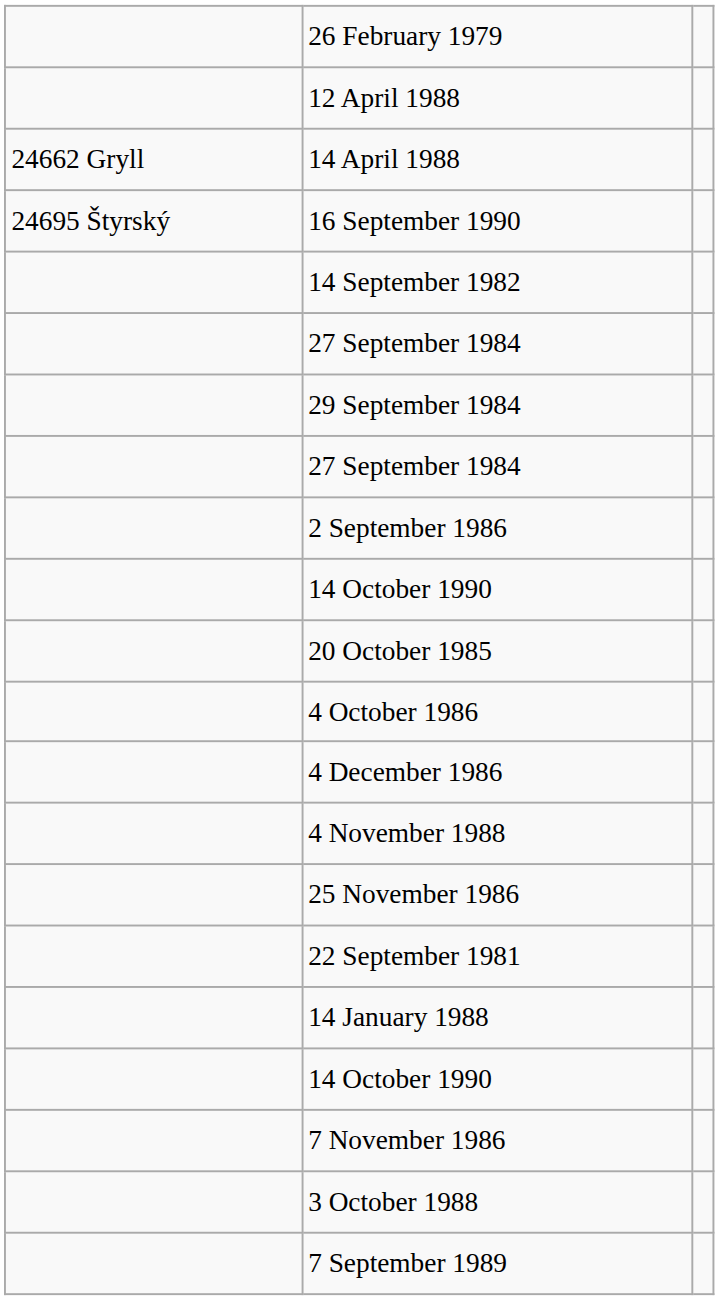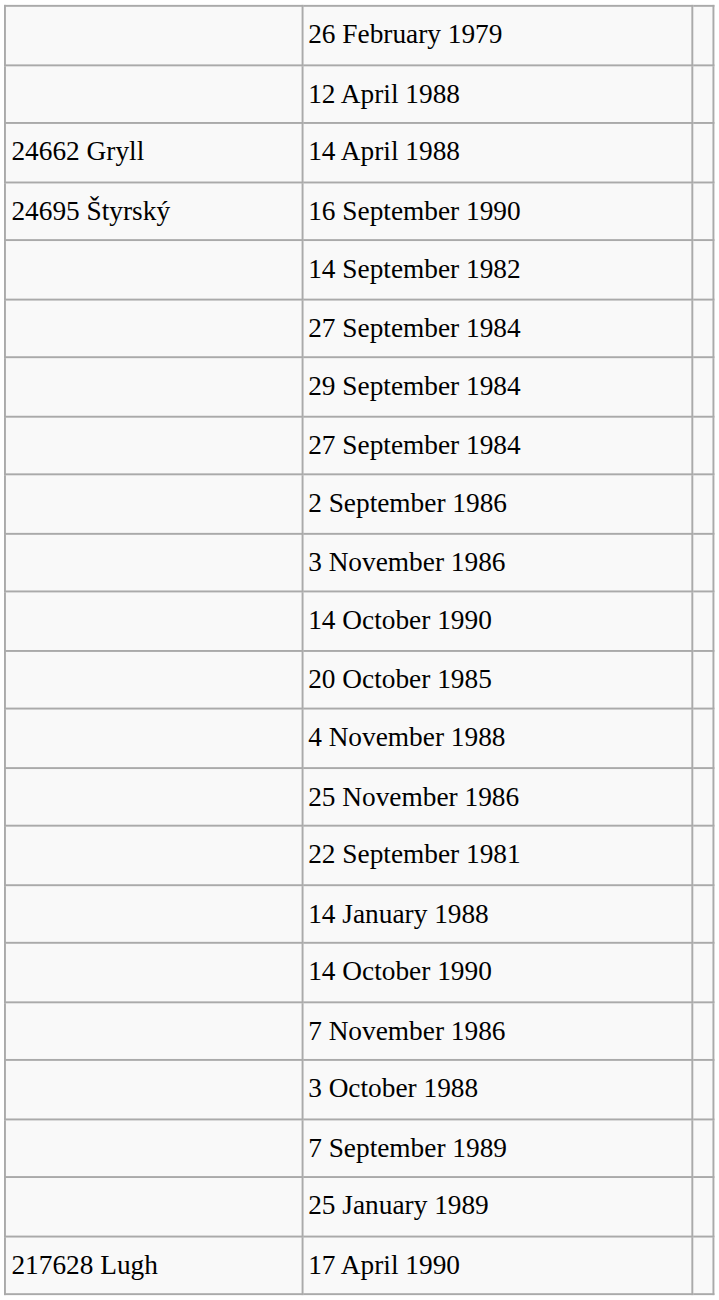 <table class="wikitable" style="font-size: 89%; float: left; width: 26em; margin-right: 1em; height: 672px">
 <tr>
 <td></td>
 <td>26 February 1979</td>
 <td></td>
 </tr>
 <tr>
 <td></td>
 <td>12 April 1988</td>
 <td></td>
 </tr>
 <tr>
 <td>24662 Gryll</td>
 <td>14 April 1988</td>
 <td></td>
 </tr>
 <tr>
 <td>24695 Štyrský</td>
 <td>16 September 1990</td>
 <td></td>
 </tr>
 <tr>
 <td></td>
 <td>14 September 1982</td>
 <td></td>
 </tr>
 <tr>
 <td></td>
 <td>27 September 1984</td>
 <td></td>
 </tr>
 <tr>
 <td></td>
 <td>29 September 1984</td>
 <td></td>
 </tr>
 <tr>
 <td></td>
 <td>27 September 1984</td>
 <td></td>
 </tr>
 <tr>
 <td></td>
 <td>2 September 1986</td>
 <td></td>
 </tr>
 <tr>
 <td></td>
+<td>3 November 1986</td>
+<td></td>
+</tr>
+<tr>
+<td></td>
 <td>14 October 1990</td>
 <td></td>
 </tr>
 <tr>
 <td></td>
 <td>20 October 1985</td>
-<td></td>
-</tr>
-<tr>
-<td></td>
-<td>4 October 1986</td>
-<td></td>
-</tr>
-<tr>
-<td></td>
-<td>4 December 1986</td>
 <td></td>
 </tr>
 <tr>
 <td></td>
 <td>4 November 1988</td>
 <td></td>
 </tr>
 <tr>
 <td></td>
 <td>25 November 1986</td>
 <td></td>
 </tr>
 <tr>
 <td></td>
 <td>22 September 1981</td>
 <td></td>
 </tr>
 <tr>
 <td></td>
 <td>14 January 1988</td>
 <td></td>
 </tr>
 <tr>
 <td></td>
 <td>14 October 1990</td>
 <td></td>
 </tr>
 <tr>
 <td></td>
 <td>7 November 1986</td>
 <td></td>
 </tr>
 <tr>
 <td></td>
 <td>3 October 1988</td>
 <td></td>
 </tr>
 <tr>
 <td></td>
 <td>7 September 1989</td>
 <td></td>
 </tr>
+<tr>
+<td></td>
+<td>25 January 1989</td>
+<td></td>
+</tr>
+<tr>
+<td>217628 Lugh</td>
+<td>17 April 1990</td>
+<td></td>
+</tr>
 </table>
